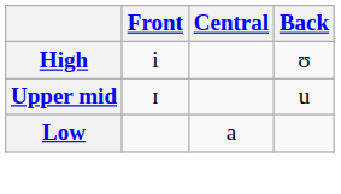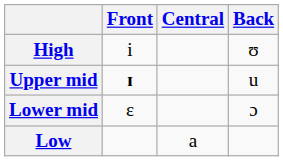 <table class="wikitable" style="text-align: center;">
 <tr>
 <th></th>
 <th><a href='#'>Front</a></th>
 <th><a href='#'>Central</a></th>
 <th><a href='#'>Back</a></th>
 </tr>
 <tr>
 <th><a href='#'>High</a></th>
 <td>i</td>
 <td></td>
 <td>ʊ</td>
 </tr>
 <tr>
 <th><a href='#'>Upper mid</a></th>
-<td>ɪ</td>
+<td><strong>ɪ</strong></td>
 <td></td>
 <td>u</td>
+</tr>
+<tr>
+<th><a href='#'>Lower mid</a></th>
+<td>ɛ</td>
+<td></td>
+<td>ɔ</td>
 </tr>
 <tr>
 <th><a href='#'>Low</a></th>
 <td></td>
 <td>a</td>
 <td></td>
 </tr>
 </table>
